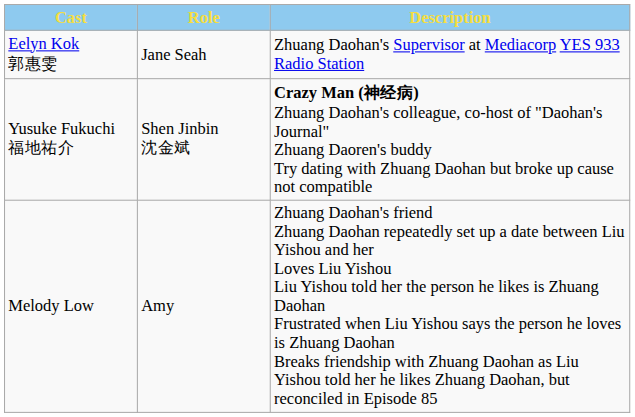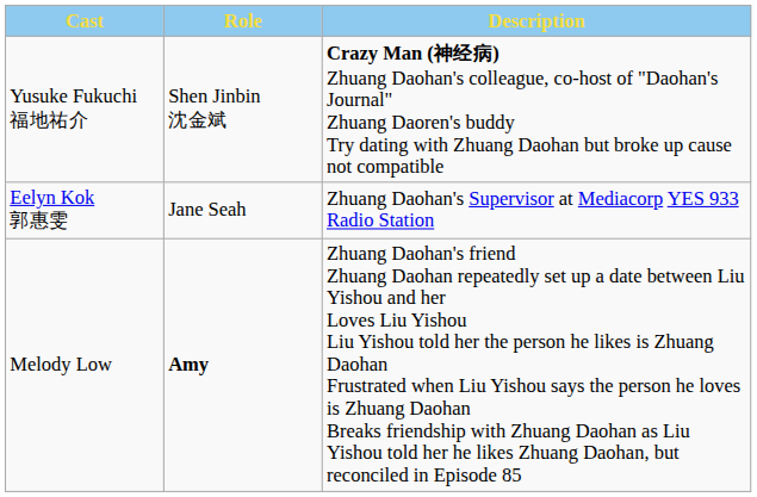 <table class="wikitable">
 <tr>
 <th style="background:#8ecaef; color:#f5de40; width:17%">Cast</th>
 <th style="background:#8ecaef; color:#f5de40; width:17%">Role</th>
 <th style="background:#8ecaef; color:#f5de40; width:46%">Description</th>
 </tr>
 <tr>
+<td>Yusuke Fukuchi <br> 福地祐介</td>
+<td>Shen Jinbin <br> 沈金斌</td>
+<td><strong>Crazy Man (神经病)</strong> <br> Zhuang Daohan's colleague, co-host of "Daohan's Journal" <br> Zhuang Daoren's buddy <br> Try dating with Zhuang Daohan but broke up cause not compatible</td>
+</tr>
+<tr>
 <td><a href='#'>Eelyn Kok</a> <br> 郭惠雯</td>
 <td>Jane Seah</td>
 <td>Zhuang Daohan's <a href='#'>Supervisor</a> at <a href='#'>Mediacorp</a> <a href='#'>YES 933</a> <a href='#'>Radio Station</a></td>
 </tr>
 <tr>
-<td>Yusuke Fukuchi <br> 福地祐介</td>
-<td>Shen Jinbin <br> 沈金斌</td>
-<td><strong>Crazy Man (神经病)</strong> <br> Zhuang Daohan's colleague, co-host of "Daohan's Journal" <br> Zhuang Daoren's buddy <br> Try dating with Zhuang Daohan but broke up cause not compatible</td>
-</tr>
-<tr>
 <td>Melody Low</td>
-<td>Amy</td>
+<td><strong>Amy</strong></td>
 <td>Zhuang Daohan's friend <br> Zhuang Daohan repeatedly set up a date between Liu Yishou and her <br> Loves Liu Yishou <br> Liu Yishou told her the person he likes is Zhuang Daohan <br> Frustrated when Liu Yishou says the person he loves is Zhuang Daohan <br> Breaks friendship with Zhuang Daohan as Liu Yishou told her he likes Zhuang Daohan, but reconciled in Episode 85</td>
 </tr>
 </table>
